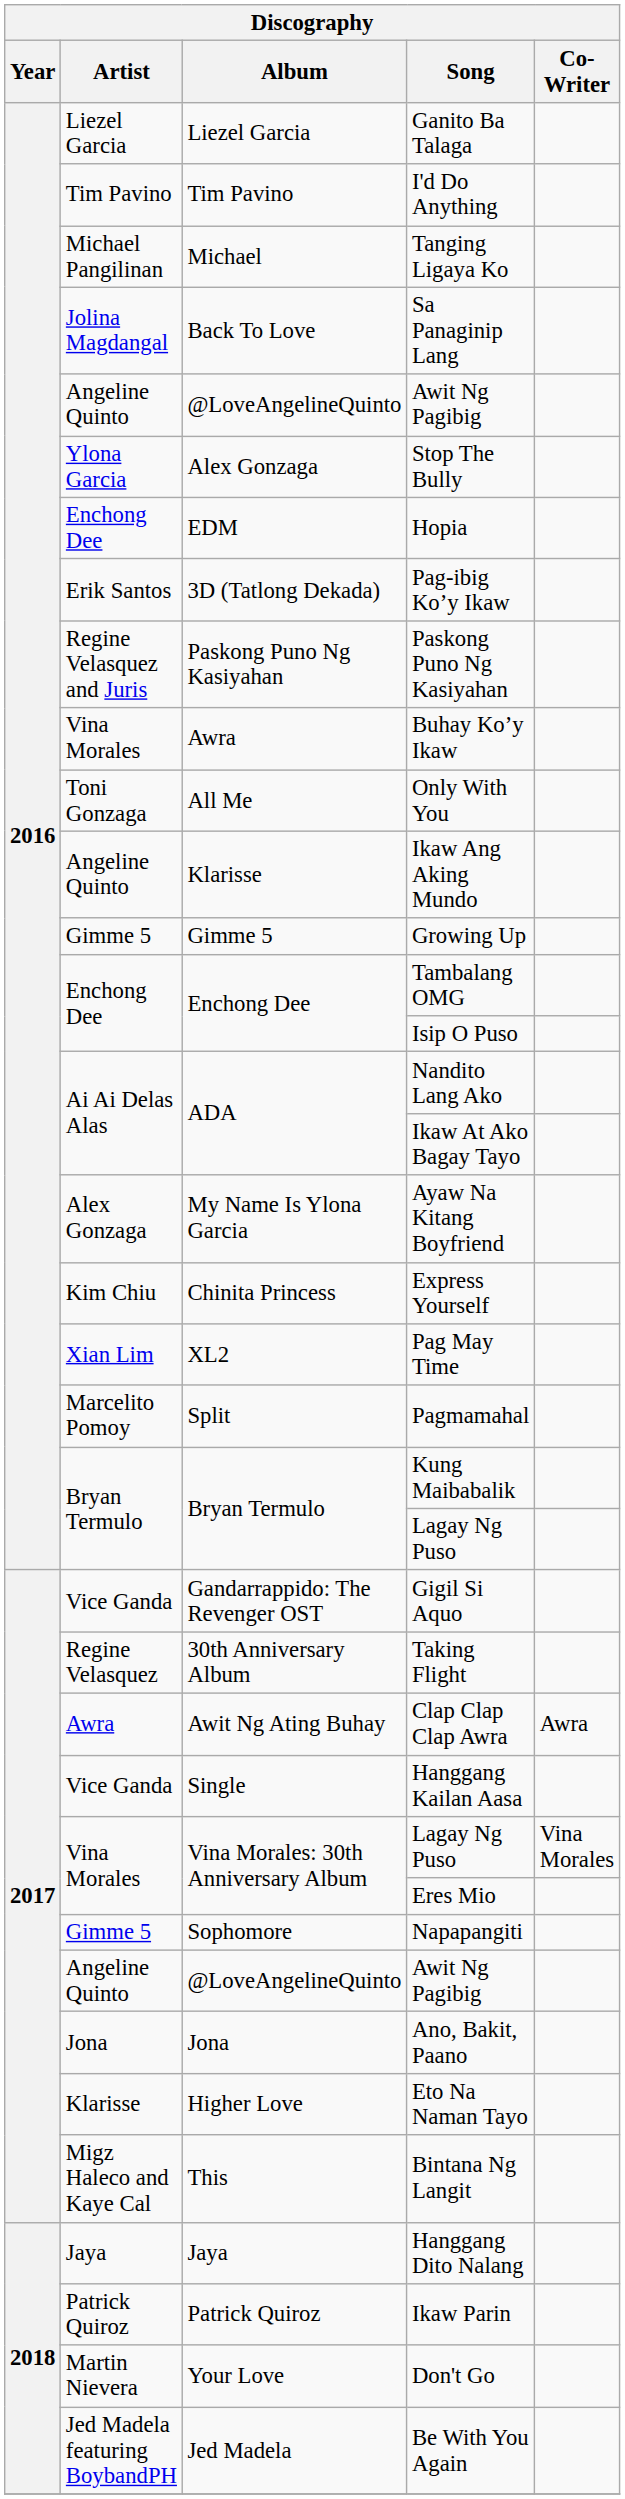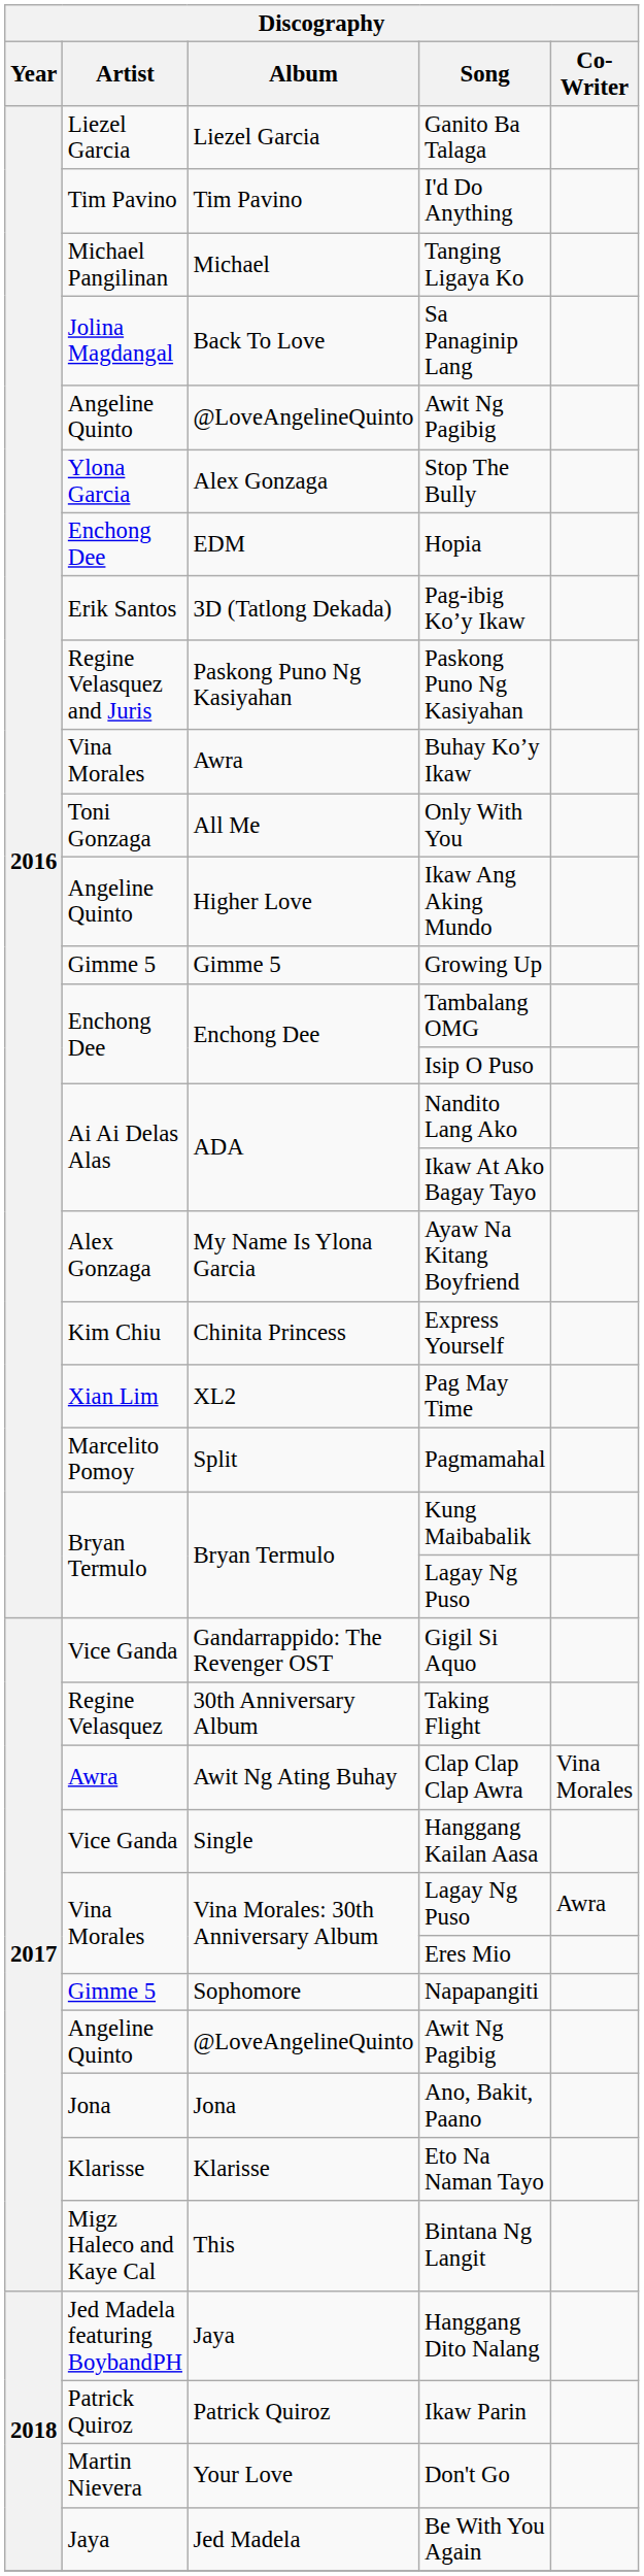 <table class="wikitable">
 <tr>
 <th colspan="5">Discography</th>
 </tr>
 <tr Som>
 <th width="5">Year</th>
 <th width="50">Artist</th>
 <th width="50">Album</th>
 <th width="50">Song</th>
 <th width="50">Co-Writer</th>
 </tr>
 <tr>
 <th rowspan="23">2016</th>
 <td>Liezel Garcia</td>
 <td>Liezel Garcia</td>
 <td>Ganito Ba Talaga</td>
 <td></td>
 </tr>
 <tr>
 <td>Tim Pavino</td>
 <td>Tim Pavino</td>
 <td>I'd Do Anything</td>
 <td></td>
 </tr>
 <tr>
 <td>Michael Pangilinan</td>
 <td>Michael</td>
 <td>Tanging Ligaya Ko</td>
 <td></td>
 </tr>
 <tr>
 <td><a href='#'>Jolina Magdangal</a></td>
 <td>Back To Love</td>
 <td>Sa Panaginip Lang</td>
 <td></td>
 </tr>
 <tr>
 <td>Angeline Quinto</td>
 <td>@LoveAngelineQuinto</td>
 <td>Awit Ng Pagibig</td>
 <td></td>
 </tr>
 <tr>
 <td><a href='#'>Ylona Garcia</a></td>
 <td>Alex Gonzaga</td>
 <td>Stop The Bully</td>
 <td></td>
 </tr>
 <tr>
 <td><a href='#'>Enchong Dee</a></td>
 <td>EDM</td>
 <td>Hopia</td>
 <td></td>
 </tr>
 <tr>
 <td>Erik Santos</td>
 <td>3D (Tatlong Dekada)</td>
 <td>Pag-ibig Ko’y Ikaw</td>
 <td></td>
 </tr>
 <tr>
 <td>Regine Velasquez and <a href='#'>Juris</a></td>
 <td>Paskong Puno Ng Kasiyahan</td>
 <td>Paskong Puno Ng Kasiyahan</td>
 <td></td>
 </tr>
 <tr>
 <td>Vina Morales</td>
 <td>Awra</td>
 <td>Buhay Ko’y Ikaw</td>
 <td></td>
 </tr>
 <tr>
 <td>Toni Gonzaga</td>
 <td>All Me</td>
 <td>Only With You</td>
 <td></td>
 </tr>
 <tr>
 <td>Angeline Quinto</td>
-<td>Klarisse</td>
+<td>Higher Love</td>
 <td>Ikaw Ang Aking Mundo</td>
 <td></td>
 </tr>
 <tr>
 <td>Gimme 5</td>
 <td>Gimme 5</td>
 <td>Growing Up</td>
 <td></td>
 </tr>
 <tr>
 <td rowspan="2">Enchong Dee</td>
 <td rowspan="2">Enchong Dee</td>
 <td>Tambalang OMG</td>
 <td></td>
 </tr>
 <tr>
 <td>Isip O Puso</td>
 <td></td>
 </tr>
 <tr>
 <td rowspan="2">Ai Ai Delas Alas</td>
 <td rowspan="2">ADA</td>
 <td>Nandito Lang Ako</td>
 <td></td>
 </tr>
 <tr>
 <td>Ikaw At Ako Bagay Tayo</td>
 <td></td>
 </tr>
 <tr>
 <td>Alex Gonzaga</td>
 <td>My Name Is Ylona Garcia</td>
 <td>Ayaw Na Kitang Boyfriend</td>
 <td></td>
 </tr>
 <tr>
 <td>Kim Chiu</td>
 <td>Chinita Princess</td>
 <td>Express Yourself</td>
 <td></td>
 </tr>
 <tr>
 <td><a href='#'>Xian Lim</a></td>
 <td>XL2</td>
 <td>Pag May Time</td>
 <td></td>
 </tr>
 <tr>
 <td>Marcelito Pomoy</td>
 <td>Split</td>
 <td>Pagmamahal</td>
 <td></td>
 </tr>
 <tr>
 <td rowspan="2">Bryan Termulo</td>
 <td rowspan="2">Bryan Termulo</td>
 <td>Kung Maibabalik</td>
 <td></td>
 </tr>
 <tr>
 <td>Lagay Ng Puso</td>
 <td></td>
 </tr>
 <tr>
 <th rowspan="11">2017</th>
 <td>Vice Ganda</td>
 <td>Gandarrappido: The Revenger OST</td>
 <td>Gigil Si Aquo</td>
 <td></td>
 </tr>
 <tr>
 <td>Regine Velasquez</td>
 <td>30th Anniversary Album</td>
 <td>Taking Flight</td>
 <td></td>
 </tr>
 <tr>
 <td><a href='#'>Awra</a></td>
 <td>Awit Ng Ating Buhay</td>
 <td>Clap Clap Clap Awra</td>
-<td>Awra</td>
+<td>Vina Morales</td>
 </tr>
 <tr>
 <td>Vice Ganda</td>
 <td>Single</td>
 <td>Hanggang Kailan Aasa</td>
 <td></td>
 </tr>
 <tr>
 <td rowspan="2">Vina Morales</td>
 <td rowspan="2">Vina Morales: 30th Anniversary Album</td>
 <td>Lagay Ng Puso</td>
-<td>Vina Morales</td>
+<td>Awra</td>
 </tr>
 <tr>
 <td>Eres Mio</td>
 <td></td>
 </tr>
 <tr>
 <td><a href='#'>Gimme 5</a></td>
 <td>Sophomore</td>
 <td>Napapangiti</td>
 <td></td>
 </tr>
 <tr>
 <td>Angeline Quinto</td>
 <td>@LoveAngelineQuinto</td>
 <td>Awit Ng Pagibig</td>
 <td></td>
 </tr>
 <tr>
 <td>Jona</td>
 <td>Jona</td>
 <td>Ano, Bakit, Paano</td>
 <td></td>
 </tr>
 <tr>
 <td>Klarisse</td>
-<td>Higher Love</td>
+<td>Klarisse</td>
 <td>Eto Na Naman Tayo</td>
 <td></td>
 </tr>
 <tr>
 <td>Migz Haleco and Kaye Cal</td>
 <td>This</td>
 <td>Bintana Ng Langit</td>
 <td></td>
 </tr>
 <tr>
 <th rowspan="4">2018</th>
-<td>Jaya</td>
+<td>Jed Madela featuring <a href='#'>BoybandPH</a></td>
 <td>Jaya</td>
 <td>Hanggang Dito Nalang</td>
 <td></td>
 </tr>
 <tr>
 <td>Patrick Quiroz</td>
 <td>Patrick Quiroz</td>
 <td>Ikaw Parin</td>
 <td></td>
 </tr>
 <tr>
 <td>Martin Nievera</td>
 <td>Your Love</td>
 <td>Don't Go</td>
 <td></td>
 </tr>
 <tr>
-<td>Jed Madela featuring <a href='#'>BoybandPH</a></td>
+<td>Jaya</td>
 <td>Jed Madela</td>
 <td>Be With You Again</td>
 <td></td>
 </tr>
 <tr>
 </tr>
 </table>
